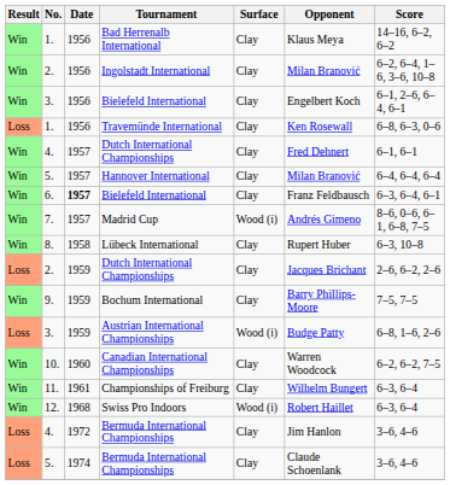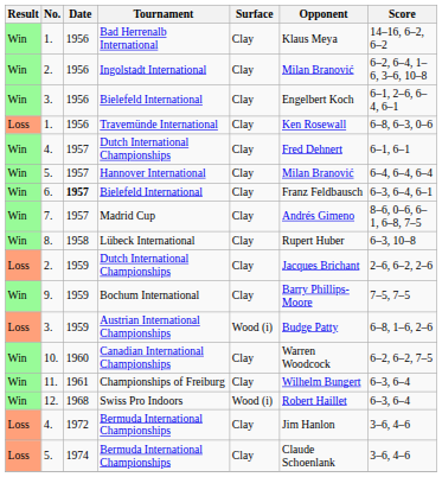 <table class="sortable wikitable">
 <tr>
 <th style="width:30px">Result</th>
 <th width=20>No.</th>
 <th width=50>Date</th>
 <th width=270>Tournament</th>
 <th width=75>Surface</th>
 <th width=165>Opponent</th>
 <th width=150>Score</th>
 </tr>
 <tr>
 <td style="background:#98fb98;">Win</td>
 <td>1.</td>
 <td>1956</td>
 <td><a href='#'>Bad Herrenalb International</a></td>
 <td>Clay</td>
 <td> Klaus Meya</td>
 <td>14–16, 6–2, 6–2</td>
 </tr>
 <tr>
 <td style="background:#98fb98;">Win</td>
 <td>2.</td>
 <td>1956</td>
 <td><a href='#'>Ingolstadt International</a></td>
 <td>Clay</td>
 <td> <a href='#'>Milan Branović</a></td>
 <td>6–2, 6–4, 1–6, 3–6, 10–8</td>
 </tr>
 <tr>
 <td style="background:#98fb98;">Win</td>
 <td>3.</td>
 <td>1956</td>
 <td><a href='#'>Bielefeld International</a></td>
 <td>Clay</td>
 <td> Engelbert Koch</td>
 <td>6–1, 2–6, 6–4, 6–1</td>
 </tr>
 <tr>
 <td style="background:#ffa07a;">Loss</td>
 <td>1.</td>
 <td>1956</td>
 <td><a href='#'>Travemünde International</a></td>
 <td>Clay</td>
 <td> <a href='#'>Ken Rosewall</a></td>
 <td>6–8, 6–3, 0–6</td>
 </tr>
 <tr>
 <td style="background:#98fb98;">Win</td>
 <td>4.</td>
 <td>1957</td>
 <td><a href='#'>Dutch International Championships</a></td>
 <td>Clay</td>
 <td> <a href='#'>Fred Dehnert</a></td>
 <td>6–1, 6–1</td>
 </tr>
 <tr>
 <td style="background:#98fb98;">Win</td>
 <td>5.</td>
 <td>1957</td>
 <td><a href='#'>Hannover International</a></td>
 <td>Clay</td>
 <td> <a href='#'>Milan Branović</a></td>
 <td>6–4, 6–4, 6–4</td>
 </tr>
 <tr>
 <td style="background:#98fb98;">Win</td>
 <td>6.</td>
 <td><strong>1957</strong></td>
 <td><a href='#'>Bielefeld International</a></td>
 <td>Clay</td>
 <td> Franz Feldbausch</td>
 <td>6–3, 6–4, 6–1</td>
 </tr>
 <tr>
 <td style="background:#98fb98;">Win</td>
 <td>7.</td>
 <td>1957</td>
 <td>Madrid Cup</td>
-<td>Wood (i)</td>
+<td>Clay</td>
 <td> <a href='#'>Andrés Gimeno</a></td>
 <td>8–6, 0–6, 6–1, 6–8, 7–5</td>
 </tr>
 <tr>
 <td style="background:#98fb98;">Win</td>
 <td>8.</td>
 <td>1958</td>
 <td>Lübeck International</td>
 <td>Clay</td>
 <td> Rupert Huber</td>
 <td>6–3, 10–8</td>
 </tr>
 <tr>
 <td style="background:#ffa07a;">Loss</td>
 <td>2.</td>
 <td>1959</td>
 <td><a href='#'>Dutch International Championships</a></td>
 <td>Clay</td>
 <td> <a href='#'>Jacques Brichant</a></td>
 <td>2–6, 6–2, 2–6</td>
 </tr>
 <tr>
 <td style="background:#98fb98;">Win</td>
 <td>9.</td>
 <td>1959</td>
 <td>Bochum International</td>
 <td>Clay</td>
 <td> <a href='#'>Barry Phillips-Moore</a></td>
 <td>7–5, 7–5</td>
 </tr>
 <tr>
 <td style="background:#ffa07a;">Loss</td>
 <td>3.</td>
 <td>1959</td>
 <td><a href='#'>Austrian International Championships</a></td>
 <td>Wood (i)</td>
 <td> <a href='#'>Budge Patty</a></td>
 <td>6–8, 1–6, 2–6</td>
 </tr>
 <tr>
 <td style="background:#98fb98;">Win</td>
 <td>10.</td>
 <td>1960</td>
 <td><a href='#'>Canadian International Championships</a></td>
 <td>Clay</td>
 <td> Warren Woodcock</td>
 <td>6–2, 6–2, 7–5</td>
 </tr>
 <tr>
 <td style="background:#98fb98;">Win</td>
 <td>11.</td>
 <td>1961</td>
 <td>Championships of Freiburg</td>
 <td>Clay</td>
 <td> <a href='#'>Wilhelm Bungert</a></td>
 <td>6–3, 6–4</td>
 </tr>
 <tr>
 <td style="background:#98fb98;">Win</td>
 <td>12.</td>
 <td>1968</td>
 <td>Swiss Pro Indoors</td>
 <td>Wood (i)</td>
 <td> <a href='#'>Robert Haillet</a></td>
 <td>6–3, 6–4</td>
 </tr>
 <tr>
 <td style="background:#ffa07a;">Loss</td>
 <td>4.</td>
 <td>1972</td>
 <td><a href='#'>Bermuda International Championships</a></td>
 <td>Clay</td>
 <td>  Jim Hanlon</td>
 <td>3–6, 4–6</td>
 </tr>
 <tr>
 <td style="background:#ffa07a;">Loss</td>
 <td>5.</td>
 <td>1974</td>
 <td><a href='#'>Bermuda International Championships</a></td>
 <td>Clay</td>
 <td> Claude Schoenlank</td>
 <td>3–6, 4–6</td>
 </tr>
 <tr>
 </tr>
 </table>
